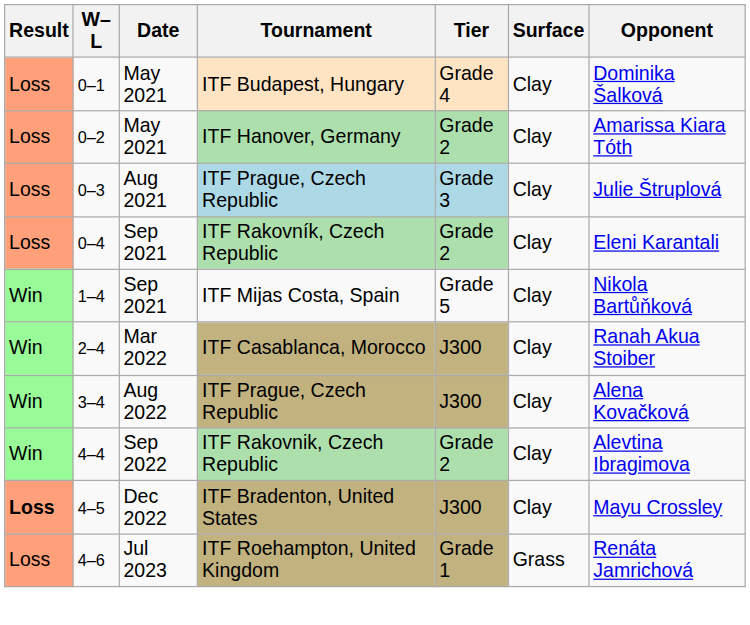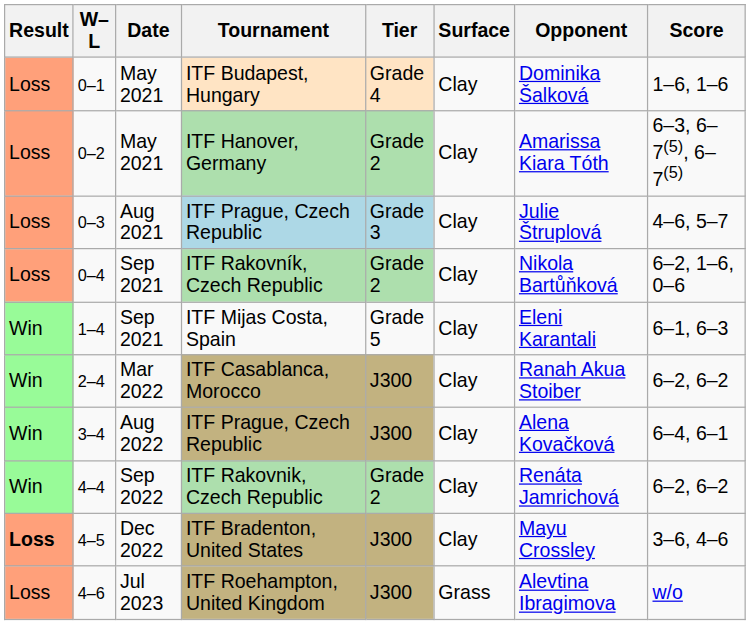 <table class="wikitable sortable">
 <tr>
 <th>Result</th>
 <th class="unsortable">W–L</th>
 <th>Date</th>
 <th>Tournament</th>
 <th>Tier</th>
 <th>Surface</th>
 <th>Opponent</th>
+<th class="unsortable">Score</th>
 </tr>
 <tr>
 <td bgcolor="ffa07a">Loss</td>
 <td><small>0–1</small></td>
 <td>May 2021</td>
 <td bgcolor="ffe4c4">ITF Budapest, Hungary</td>
 <td bgcolor="ffe4c4">Grade 4</td>
 <td>Clay</td>
 <td> <a href='#'>Dominika Šalková</a></td>
+<td>1–6, 1–6</td>
 </tr>
 <tr>
 <td bgcolor="ffa07a">Loss</td>
 <td><small>0–2</small></td>
 <td>May 2021</td>
 <td bgcolor="addfad">ITF Hanover, Germany</td>
 <td bgcolor="addfad">Grade 2</td>
 <td>Clay</td>
 <td> <a href='#'>Amarissa Kiara Tóth</a></td>
+<td>6–3, 6–7<sup>(5)</sup>, 6–7<sup>(5)</sup></td>
 </tr>
 <tr>
 <td bgcolor="ffa07a">Loss</td>
 <td><small>0–3</small></td>
 <td>Aug 2021</td>
 <td bgcolor="lightblue">ITF Prague, Czech Republic</td>
 <td bgcolor="lightblue">Grade 3</td>
 <td>Clay</td>
 <td> <a href='#'>Julie Štruplová</a></td>
+<td>4–6, 5–7</td>
 </tr>
 <tr>
 <td bgcolor="ffa07a">Loss</td>
 <td><small>0–4</small></td>
 <td>Sep 2021</td>
 <td bgcolor="ADDFAD">ITF Rakovník, Czech Republic</td>
 <td bgcolor="ADDFAD">Grade 2</td>
 <td>Clay</td>
-<td> <a href='#'>Eleni Karantali</a></td>
+<td> <a href='#'>Nikola Bartůňková</a></td>
+<td>6–2, 1–6, 0–6</td>
 </tr>
 <tr>
 <td bgcolor="98FB98">Win</td>
 <td><small>1–4</small></td>
 <td>Sep 2021</td>
 <td>ITF Mijas Costa, Spain</td>
 <td>Grade 5</td>
 <td>Clay</td>
-<td> <a href='#'>Nikola Bartůňková</a></td>
+<td> <a href='#'>Eleni Karantali</a></td>
+<td>6–1, 6–3</td>
 </tr>
 <tr>
 <td bgcolor="98FB98">Win</td>
 <td><small>2–4</small></td>
 <td>Mar 2022</td>
 <td bgcolor="C2B280">ITF Casablanca, Morocco</td>
 <td bgcolor="C2B280">J300</td>
 <td>Clay</td>
 <td> <a href='#'>Ranah Akua Stoiber</a></td>
+<td>6–2, 6–2</td>
 </tr>
 <tr>
 <td bgcolor="98FB98">Win</td>
 <td><small>3–4</small></td>
 <td>Aug 2022</td>
 <td bgcolor="C2B280">ITF Prague, Czech Republic</td>
 <td bgcolor="C2B280">J300</td>
 <td>Clay</td>
 <td> <a href='#'>Alena Kovačková</a></td>
+<td>6–4, 6–1</td>
 </tr>
 <tr>
 <td bgcolor="98FB98">Win</td>
 <td><small>4–4</small></td>
 <td>Sep 2022</td>
 <td bgcolor="ADDFAD">ITF Rakovnik, Czech Republic</td>
 <td bgcolor="ADDFAD">Grade 2</td>
 <td>Clay</td>
-<td> <a href='#'>Alevtina Ibragimova</a></td>
+<td> <a href='#'>Renáta Jamrichová</a></td>
+<td>6–2, 6–2</td>
 </tr>
 <tr>
 <td bgcolor="ffa07a"><strong>Loss</strong></td>
 <td><small>4–5</small></td>
 <td>Dec 2022</td>
 <td bgcolor="C2B280">ITF Bradenton, United States</td>
 <td bgcolor="C2B280">J300</td>
 <td>Clay</td>
 <td> <a href='#'>Mayu Crossley</a></td>
+<td>3–6, 4–6</td>
 </tr>
 <tr>
 <td bgcolor="ffa07a">Loss</td>
 <td><small>4–6</small></td>
 <td>Jul 2023</td>
 <td bgcolor="C2B280">ITF Roehampton, United Kingdom</td>
-<td bgcolor="C2B280">Grade 1</td>
+<td bgcolor="C2B280">J300</td>
 <td>Grass</td>
-<td> <a href='#'>Renáta Jamrichová</a></td>
+<td> <a href='#'>Alevtina Ibragimova</a></td>
+<td><a href='#'>w/o</a></td>
 </tr>
 </table>
